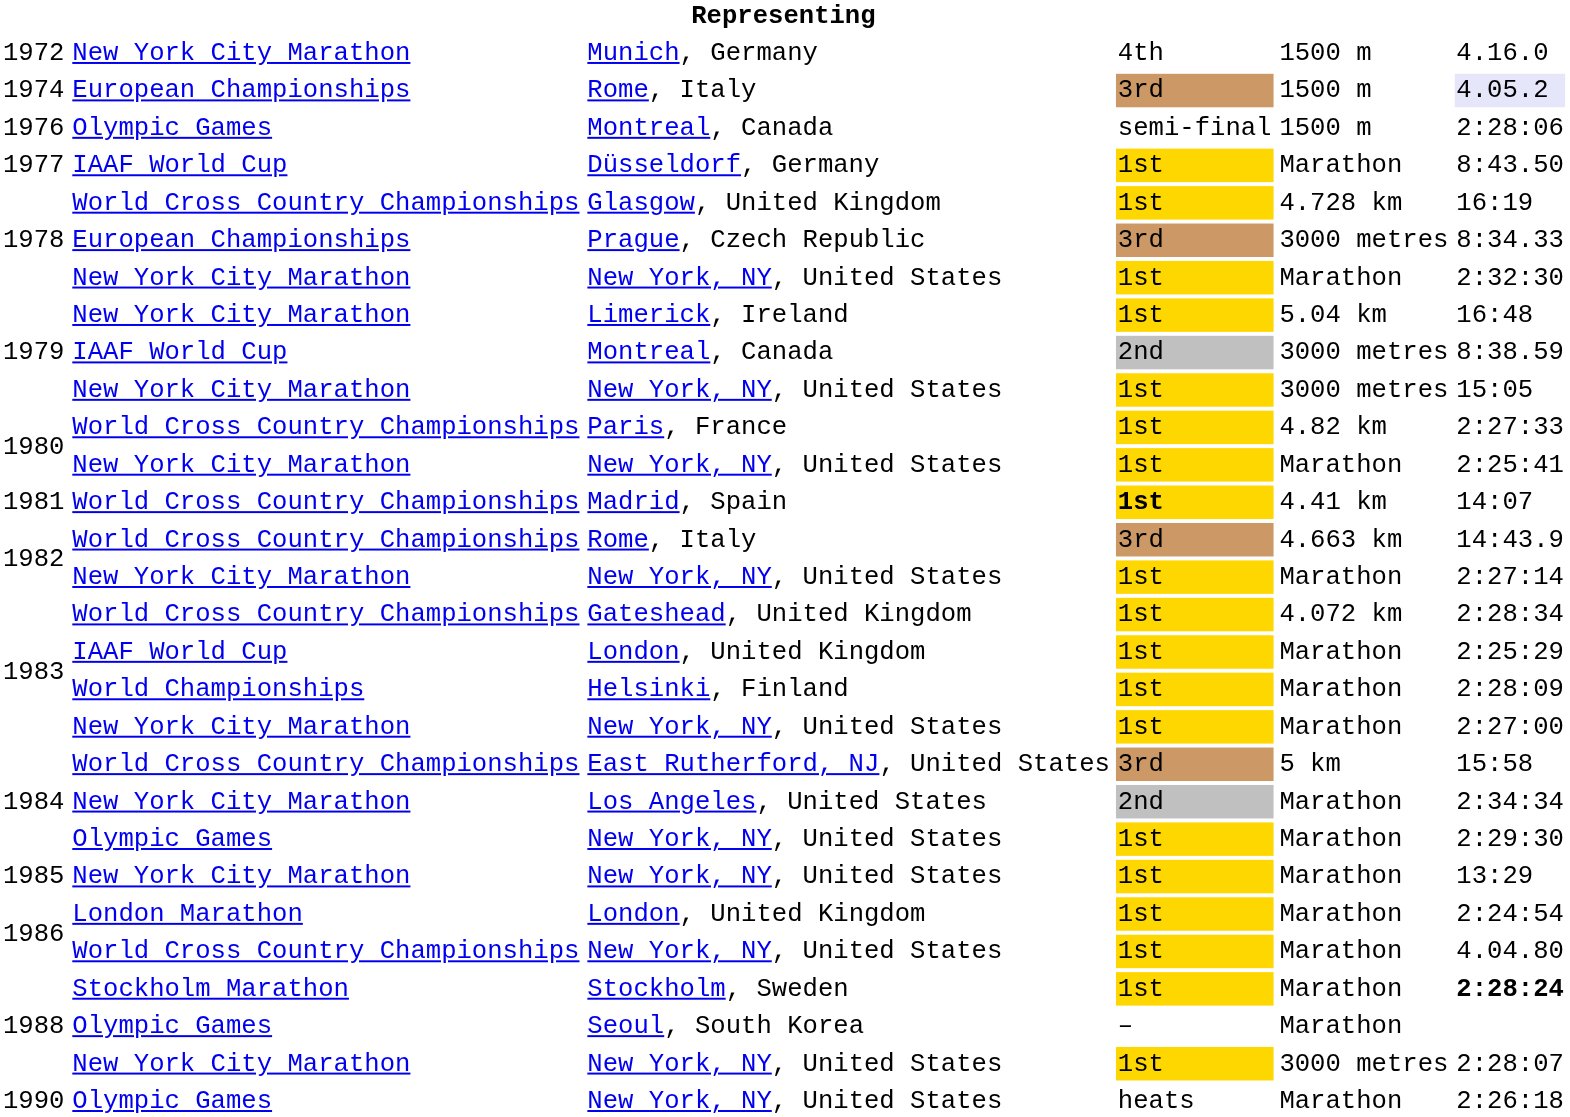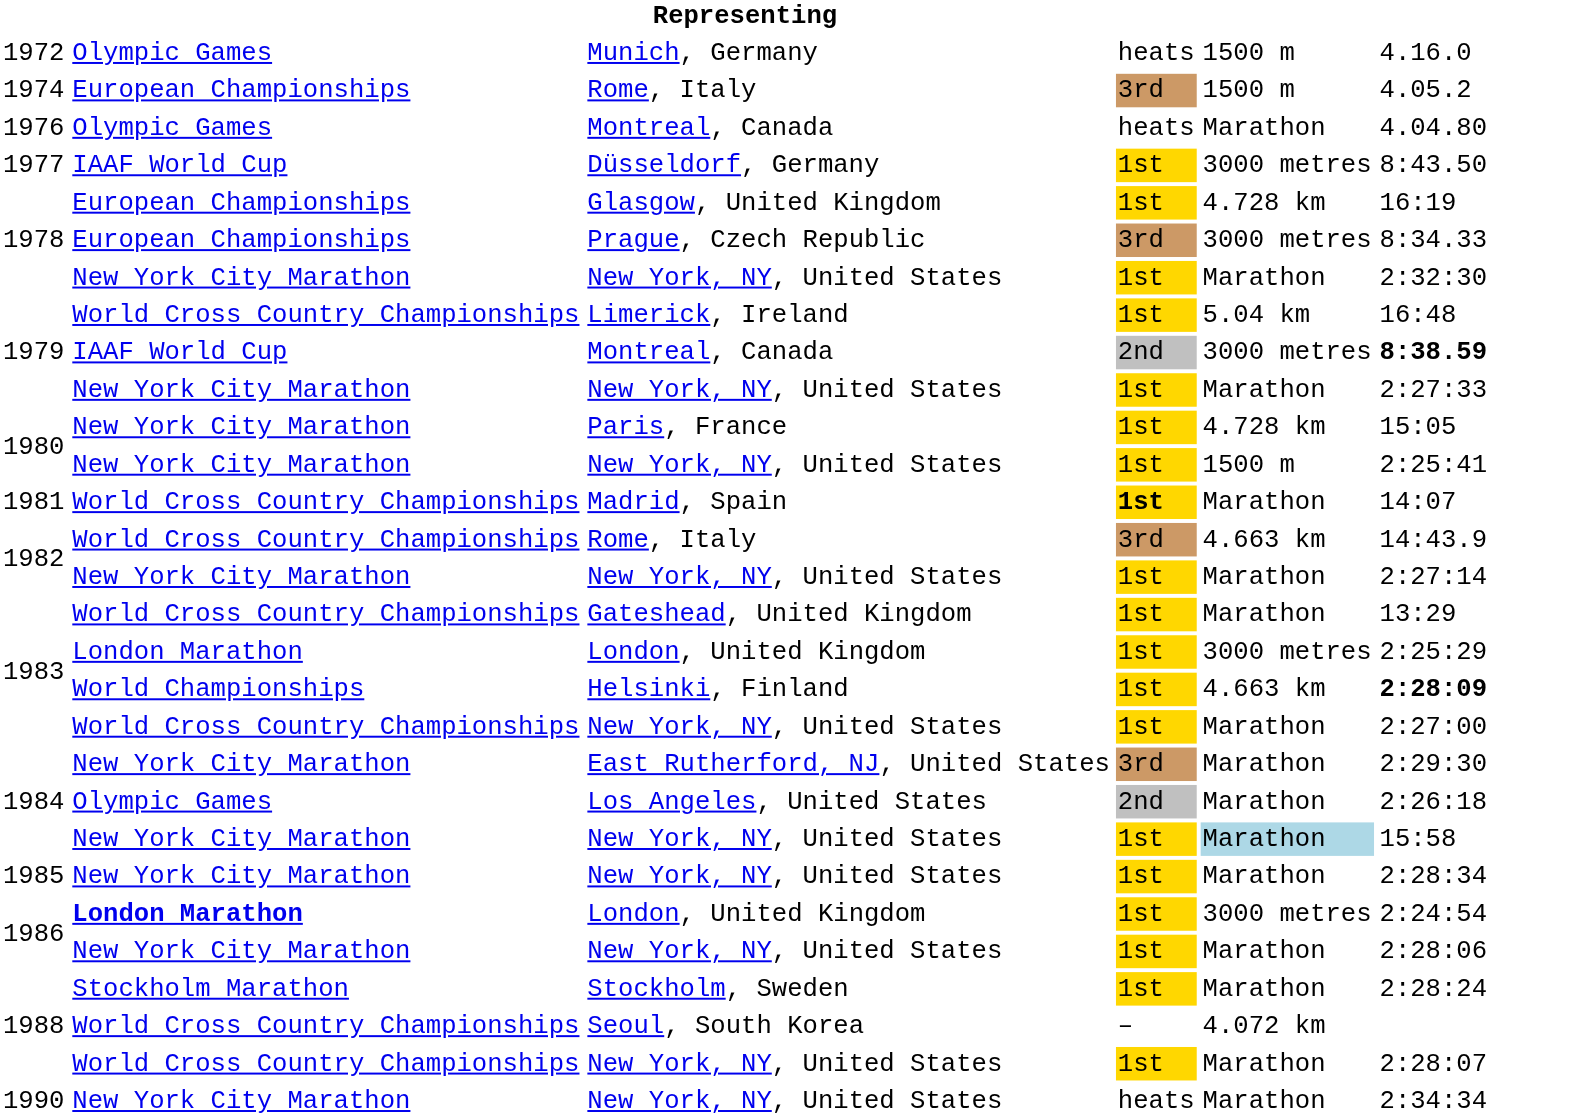 <table>
 <tr>
 <th colspan="7">Representing </th>
 </tr>
 <tr>
 <td>1972</td>
-<td><a href='#'>New York City Marathon</a></td>
+<td><a href='#'>Olympic Games</a></td>
 <td><a href='#'>Munich</a>, Germany</td>
-<td>4th</td>
+<td>heats</td>
 <td>1500 m</td>
 <td>4.16.0</td>
 </tr>
 <tr>
 <td>1974</td>
 <td><a href='#'>European Championships</a></td>
 <td><a href='#'>Rome</a>, Italy</td>
 <td bgcolor=cc9966>3rd</td>
 <td>1500 m</td>
-<td style="background: lavender;">4.05.2</td>
+<td>4.05.2</td>
 </tr>
 <tr>
 <td>1976</td>
 <td><a href='#'>Olympic Games</a></td>
 <td><a href='#'>Montreal</a>, Canada</td>
-<td>semi-final</td>
-<td>1500 m</td>
-<td>2:28:06</td>
+<td>heats</td>
+<td>Marathon</td>
+<td>4.04.80</td>
 </tr>
 <tr>
 <td>1977</td>
 <td><a href='#'>IAAF World Cup</a></td>
 <td><a href='#'>Düsseldorf</a>, Germany</td>
 <td bgcolor=gold>1st</td>
-<td>Marathon</td>
+<td>3000 metres</td>
 <td>8:43.50</td>
 </tr>
 <tr>
 <td rowspan=3>1978</td>
-<td><a href='#'>World Cross Country Championships</a></td>
+<td><a href='#'>European Championships</a></td>
 <td><a href='#'>Glasgow</a>, United Kingdom</td>
 <td bgcolor=gold>1st</td>
 <td>4.728 km</td>
 <td>16:19</td>
 </tr>
 <tr>
 <td><a href='#'>European Championships</a></td>
 <td><a href='#'>Prague</a>, Czech Republic</td>
 <td bgcolor=cc9966>3rd</td>
 <td>3000 metres</td>
 <td>8:34.33</td>
 </tr>
 <tr>
 <td><a href='#'>New York City Marathon</a></td>
 <td><a href='#'>New York, NY</a>, United States</td>
 <td bgcolor=gold>1st</td>
 <td>Marathon</td>
 <td>2:32:30</td>
 </tr>
 <tr>
 <td rowspan=3>1979</td>
-<td><a href='#'>New York City Marathon</a></td>
+<td><a href='#'>World Cross Country Championships</a></td>
 <td><a href='#'>Limerick</a>, Ireland</td>
 <td bgcolor=gold>1st</td>
 <td>5.04 km</td>
 <td>16:48</td>
 </tr>
 <tr>
 <td><a href='#'>IAAF World Cup</a></td>
 <td><a href='#'>Montreal</a>, Canada</td>
 <td bgcolor=silver>2nd</td>
 <td>3000 metres</td>
-<td>8:38.59</td>
-</tr>
-<tr>
-<td><a href='#'>New York City Marathon</a></td>
-<td><a href='#'>New York, NY</a>, United States</td>
-<td bgcolor=gold>1st</td>
-<td>3000 metres</td>
-<td>15:05</td>
-</tr>
-<tr>
-<td rowspan=2>1980</td>
-<td><a href='#'>World Cross Country Championships</a></td>
-<td><a href='#'>Paris</a>, France</td>
-<td bgcolor=gold>1st</td>
-<td>4.82 km</td>
-<td>2:27:33</td>
+<td><strong>8:38.59</strong></td>
 </tr>
 <tr>
 <td><a href='#'>New York City Marathon</a></td>
 <td><a href='#'>New York, NY</a>, United States</td>
 <td bgcolor=gold>1st</td>
 <td>Marathon</td>
+<td>2:27:33</td>
+</tr>
+<tr>
+<td rowspan=2>1980</td>
+<td><a href='#'>New York City Marathon</a></td>
+<td><a href='#'>Paris</a>, France</td>
+<td bgcolor=gold>1st</td>
+<td>4.728 km</td>
+<td>15:05</td>
+</tr>
+<tr>
+<td><a href='#'>New York City Marathon</a></td>
+<td><a href='#'>New York, NY</a>, United States</td>
+<td bgcolor=gold>1st</td>
+<td>1500 m</td>
 <td>2:25:41</td>
 </tr>
 <tr>
 <td>1981</td>
 <td><a href='#'>World Cross Country Championships</a></td>
 <td><a href='#'>Madrid</a>, Spain</td>
 <td bgcolor=gold><strong>1st</strong></td>
-<td>4.41 km</td>
+<td>Marathon</td>
 <td>14:07</td>
 </tr>
 <tr>
 <td rowspan=2>1982</td>
 <td><a href='#'>World Cross Country Championships</a></td>
 <td><a href='#'>Rome</a>, Italy</td>
 <td bgcolor=cc9966>3rd</td>
 <td>4.663 km</td>
 <td>14:43.9</td>
 </tr>
 <tr>
 <td><a href='#'>New York City Marathon</a></td>
 <td><a href='#'>New York, NY</a>, United States</td>
 <td bgcolor=gold>1st</td>
 <td>Marathon</td>
 <td>2:27:14</td>
 </tr>
 <tr>
 <td rowspan=4>1983</td>
 <td><a href='#'>World Cross Country Championships</a></td>
 <td><a href='#'>Gateshead</a>, United Kingdom</td>
 <td bgcolor=gold>1st</td>
-<td>4.072 km</td>
-<td>2:28:34</td>
+<td>Marathon</td>
+<td>13:29</td>
 </tr>
 <tr>
-<td><a href='#'>IAAF World Cup</a></td>
+<td><a href='#'>London Marathon</a></td>
 <td><a href='#'>London</a>, United Kingdom</td>
 <td bgcolor=gold>1st</td>
-<td>Marathon</td>
+<td>3000 metres</td>
 <td>2:25:29</td>
 </tr>
 <tr>
 <td><a href='#'>World Championships</a></td>
 <td><a href='#'>Helsinki</a>, Finland</td>
 <td bgcolor=gold>1st</td>
-<td>Marathon</td>
-<td>2:28:09</td>
+<td>4.663 km</td>
+<td><strong>2:28:09</strong></td>
 </tr>
 <tr>
-<td><a href='#'>New York City Marathon</a></td>
+<td><a href='#'>World Cross Country Championships</a></td>
 <td><a href='#'>New York, NY</a>, United States</td>
 <td bgcolor=gold>1st</td>
 <td>Marathon</td>
 <td>2:27:00</td>
 </tr>
 <tr>
 <td rowspan=3>1984</td>
-<td><a href='#'>World Cross Country Championships</a></td>
+<td><a href='#'>New York City Marathon</a></td>
 <td><a href='#'>East Rutherford, NJ</a>, United States</td>
 <td bgcolor=cc9966>3rd</td>
-<td>5 km</td>
-<td>15:58</td>
+<td>Marathon</td>
+<td>2:29:30</td>
+</tr>
+<tr>
+<td><a href='#'>Olympic Games</a></td>
+<td><a href='#'>Los Angeles</a>, United States</td>
+<td bgcolor=silver>2nd</td>
+<td>Marathon</td>
+<td>2:26:18</td>
 </tr>
 <tr>
 <td><a href='#'>New York City Marathon</a></td>
-<td><a href='#'>Los Angeles</a>, United States</td>
-<td bgcolor=silver>2nd</td>
-<td>Marathon</td>
-<td>2:34:34</td>
-</tr>
-<tr>
-<td><a href='#'>Olympic Games</a></td>
 <td><a href='#'>New York, NY</a>, United States</td>
 <td bgcolor=gold>1st</td>
-<td>Marathon</td>
-<td>2:29:30</td>
+<td style="background: lightblue;">Marathon</td>
+<td>15:58</td>
 </tr>
 <tr>
 <td>1985</td>
 <td><a href='#'>New York City Marathon</a></td>
 <td><a href='#'>New York, NY</a>, United States</td>
 <td bgcolor=gold>1st</td>
 <td>Marathon</td>
-<td>13:29</td>
+<td>2:28:34</td>
 </tr>
 <tr>
 <td rowspan=2>1986</td>
-<td><a href='#'>London Marathon</a></td>
+<td><strong><a href='#'>London Marathon</a></strong></td>
 <td><a href='#'>London</a>, United Kingdom</td>
 <td bgcolor=gold>1st</td>
-<td>Marathon</td>
+<td>3000 metres</td>
 <td>2:24:54</td>
 </tr>
 <tr>
-<td><a href='#'>World Cross Country Championships</a></td>
+<td><a href='#'>New York City Marathon</a></td>
 <td><a href='#'>New York, NY</a>, United States</td>
 <td bgcolor=gold>1st</td>
 <td>Marathon</td>
-<td>4.04.80</td>
+<td>2:28:06</td>
 </tr>
 <tr>
 <td rowspan=3>1988</td>
 <td><a href='#'>Stockholm Marathon</a></td>
 <td><a href='#'>Stockholm</a>, Sweden</td>
 <td bgcolor=gold>1st</td>
 <td>Marathon</td>
-<td><strong>2:28:24</strong></td>
+<td>2:28:24</td>
 </tr>
 <tr>
-<td><a href='#'>Olympic Games</a></td>
+<td><a href='#'>World Cross Country Championships</a></td>
 <td><a href='#'>Seoul</a>, South Korea</td>
 <td>–</td>
-<td>Marathon</td>
+<td>4.072 km</td>
 <td></td>
 </tr>
 <tr>
-<td><a href='#'>New York City Marathon</a></td>
+<td><a href='#'>World Cross Country Championships</a></td>
 <td><a href='#'>New York, NY</a>, United States</td>
 <td bgcolor=gold>1st</td>
-<td>3000 metres</td>
+<td>Marathon</td>
 <td>2:28:07</td>
 </tr>
 <tr>
 <td>1990</td>
-<td><a href='#'>Olympic Games</a></td>
+<td><a href='#'>New York City Marathon</a></td>
 <td><a href='#'>New York, NY</a>, United States</td>
 <td>heats</td>
 <td>Marathon</td>
-<td>2:26:18</td>
+<td>2:34:34</td>
 </tr>
 </table>
